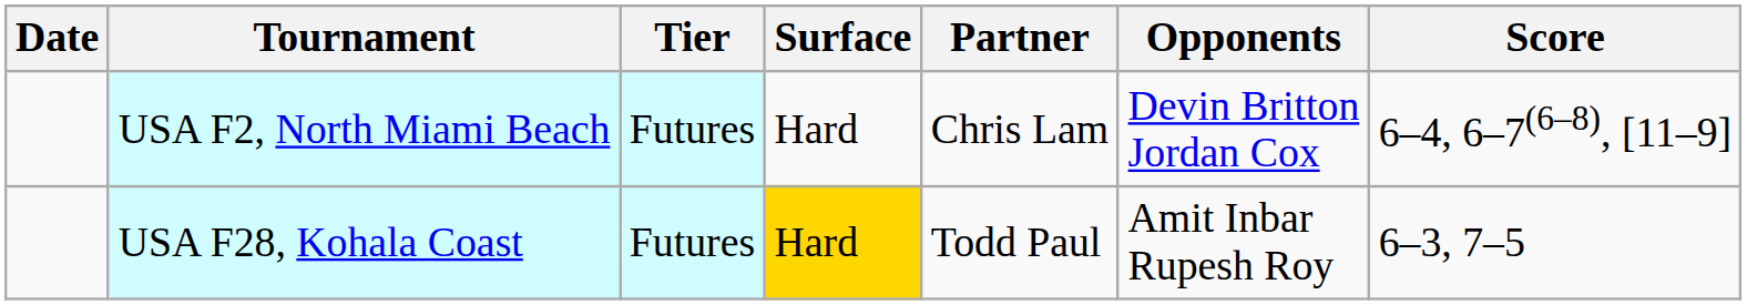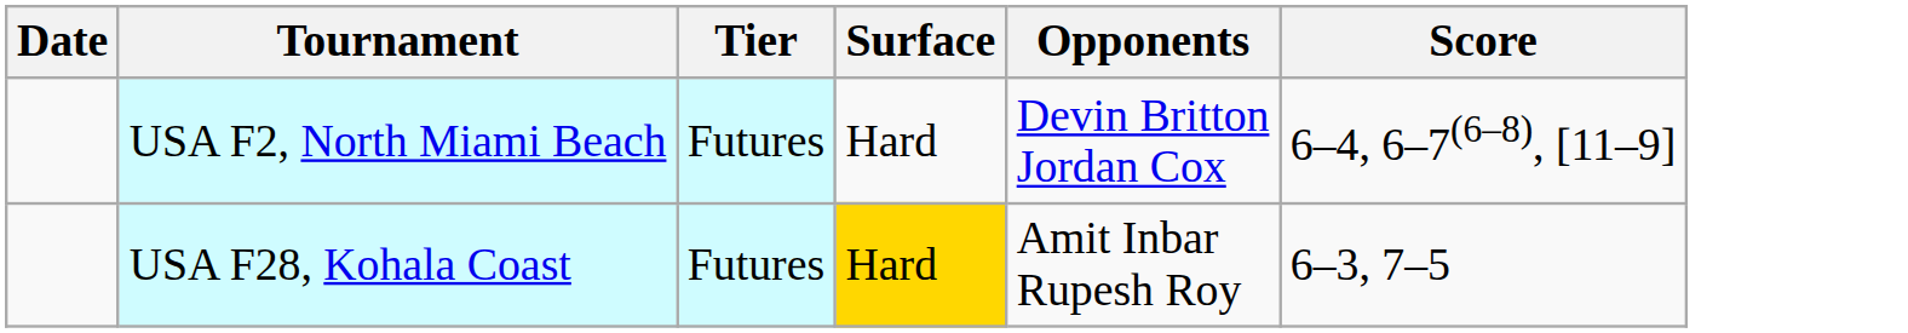 <table class="sortable wikitable">
 <tr>
 <th>Date</th>
 <th>Tournament</th>
 <th>Tier</th>
 <th>Surface</th>
-<th>Partner</th>
 <th>Opponents</th>
 <th class="unsortable">Score</th>
 </tr>
 <tr>
 <td></td>
 <td style="background:#cffcff;">USA F2, <a href='#'>North Miami Beach</a></td>
 <td style="background:#cffcff;">Futures</td>
 <td>Hard</td>
-<td> Chris Lam</td>
 <td> <a href='#'>Devin Britton</a><br> <a href='#'>Jordan Cox</a></td>
 <td>6–4, 6–7<sup>(6–8)</sup>, [11–9]</td>
 </tr>
 <tr>
 <td></td>
 <td style="background:#cffcff;">USA F28, <a href='#'>Kohala Coast</a></td>
 <td style="background:#cffcff;">Futures</td>
 <td style="background: gold;">Hard</td>
-<td> Todd Paul</td>
 <td> Amit Inbar<br> Rupesh Roy</td>
 <td>6–3, 7–5</td>
 </tr>
 </table>
